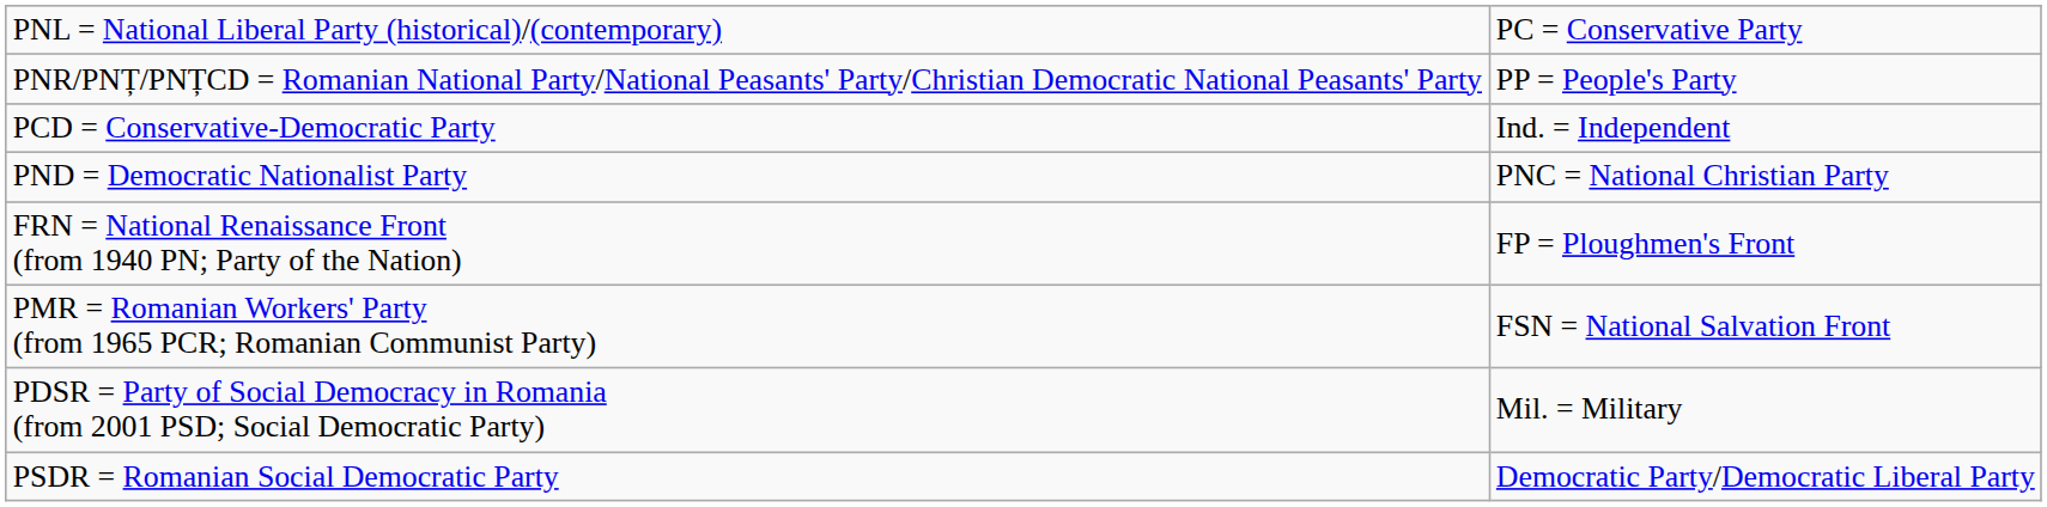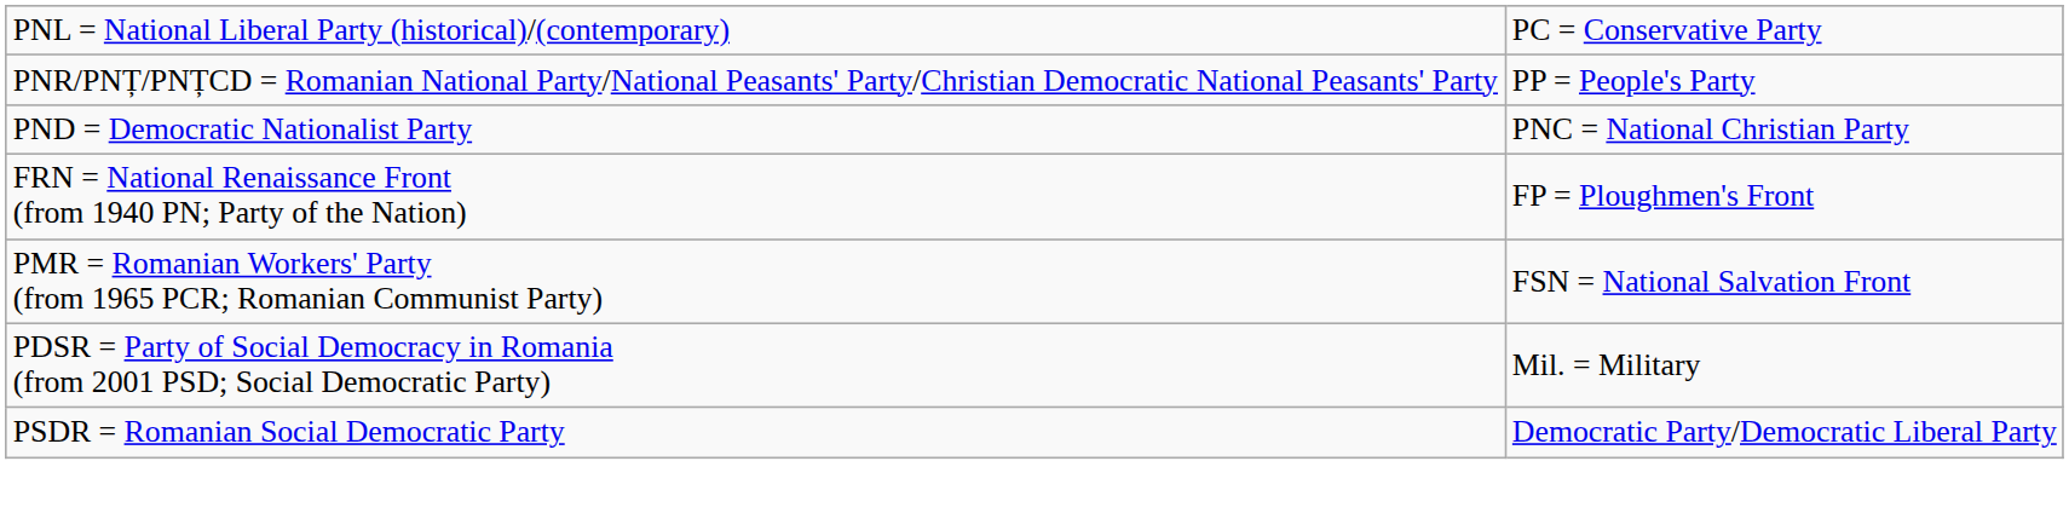 <table class="wikitable">
 <tr>
 <td> PNL = <a href='#'>National Liberal Party (historical)</a>/<a href='#'>(contemporary)</a></td>
 <td> PC = <a href='#'>Conservative Party</a></td>
 </tr>
 <tr>
 <td> PNR/PNȚ/PNȚCD = <a href='#'>Romanian National Party</a>/<a href='#'>National Peasants' Party</a>/<a href='#'>Christian Democratic National Peasants' Party</a></td>
 <td> PP = <a href='#'>People's Party</a></td>
-</tr>
-<tr>
-<td> PCD = <a href='#'>Conservative-Democratic Party</a></td>
-<td> Ind. = <a href='#'>Independent</a></td>
 </tr>
 <tr>
 <td> PND = <a href='#'>Democratic Nationalist Party</a></td>
 <td> PNC = <a href='#'>National Christian Party</a></td>
 </tr>
 <tr>
 <td> FRN = <a href='#'>National Renaissance Front</a><br>(from 1940 PN; Party of the Nation)</td>
 <td> FP = <a href='#'>Ploughmen's Front</a></td>
 </tr>
 <tr>
 <td> PMR = <a href='#'>Romanian Workers' Party</a><br>(from 1965 PCR; Romanian Communist Party)</td>
 <td> FSN = <a href='#'>National Salvation Front</a></td>
 </tr>
 <tr>
 <td> PDSR = <a href='#'>Party of Social Democracy in Romania</a><br>(from 2001 PSD; Social Democratic Party)</td>
 <td> Mil. = Military</td>
 </tr>
 <tr>
 <td> PSDR = <a href='#'>Romanian Social Democratic Party</a></td>
 <td> <a href='#'>Democratic Party</a>/<a href='#'>Democratic Liberal Party</a></td>
 </tr>
 </table>
